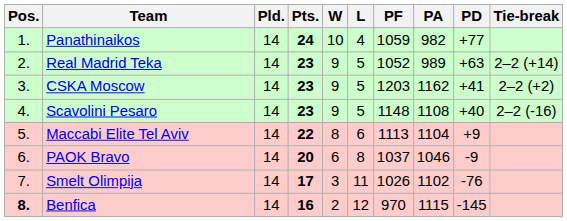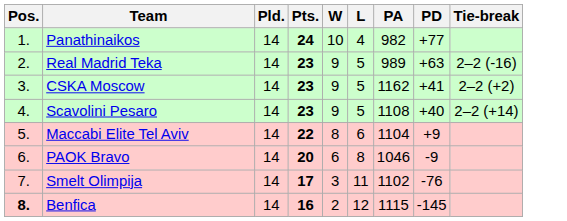 <table class="wikitable" style="text-align:center">
 <tr>
 <th width=15>Pos.</th>
 <th width=220>Team</th>
 <th width=20>Pld.</th>
 <th width=20>Pts.</th>
 <th width=20>W</th>
 <th width=20>L</th>
-<th width=20>PF</th>
 <th width=20>PA</th>
 <th width=20>PD</th>
 <th>Tie-break</th>
 </tr>
 <tr style="background: #ccffcc;">
 <td>1.</td>
 <td align=left> <a href='#'>Panathinaikos</a></td>
 <td>14</td>
 <td><strong>24</strong></td>
 <td>10</td>
 <td>4</td>
-<td>1059</td>
 <td>982</td>
 <td>+77</td>
 <td></td>
 </tr>
 <tr style="background: #ccffcc;">
 <td>2.</td>
 <td align=left> <a href='#'>Real Madrid Teka</a></td>
 <td>14</td>
 <td><strong>23</strong></td>
 <td>9</td>
 <td>5</td>
-<td>1052</td>
 <td>989</td>
 <td>+63</td>
-<td>2–2 (+14)</td>
+<td>2–2 (-16)</td>
 </tr>
 <tr style="background: #ccffcc;">
 <td>3.</td>
 <td align=left> <a href='#'>CSKA Moscow</a></td>
 <td>14</td>
 <td><strong>23</strong></td>
 <td>9</td>
 <td>5</td>
-<td>1203</td>
 <td>1162</td>
 <td>+41</td>
 <td>2–2 (+2)</td>
 </tr>
 <tr style="background: #ccffcc;">
 <td>4.</td>
 <td align=left> <a href='#'>Scavolini Pesaro</a></td>
 <td>14</td>
 <td><strong>23</strong></td>
 <td>9</td>
 <td>5</td>
-<td>1148</td>
 <td>1108</td>
 <td>+40</td>
-<td>2–2 (-16)</td>
+<td>2–2 (+14)</td>
 </tr>
 <tr style="background: #ffcccc;">
 <td>5.</td>
 <td align=left> <a href='#'>Maccabi Elite Tel Aviv</a></td>
 <td>14</td>
 <td><strong>22</strong></td>
 <td>8</td>
 <td>6</td>
-<td>1113</td>
 <td>1104</td>
 <td>+9</td>
 <td></td>
 </tr>
 <tr style="background: #ffcccc;">
 <td>6.</td>
 <td align=left> <a href='#'>PAOK Bravo</a></td>
 <td>14</td>
 <td><strong>20</strong></td>
 <td>6</td>
 <td>8</td>
-<td>1037</td>
 <td>1046</td>
 <td>-9</td>
 <td></td>
 </tr>
 <tr style="background: #ffcccc;">
 <td>7.</td>
 <td align=left> <a href='#'>Smelt Olimpija</a></td>
 <td>14</td>
 <td><strong>17</strong></td>
 <td>3</td>
 <td>11</td>
-<td>1026</td>
 <td>1102</td>
 <td>-76</td>
 <td></td>
 </tr>
 <tr style="background: #ffcccc;">
 <td><strong>8.</strong></td>
 <td align=left> <a href='#'>Benfica</a></td>
 <td>14</td>
 <td><strong>16</strong></td>
 <td>2</td>
 <td>12</td>
-<td>970</td>
 <td>1115</td>
 <td>-145</td>
 <td></td>
 </tr>
 </table>
